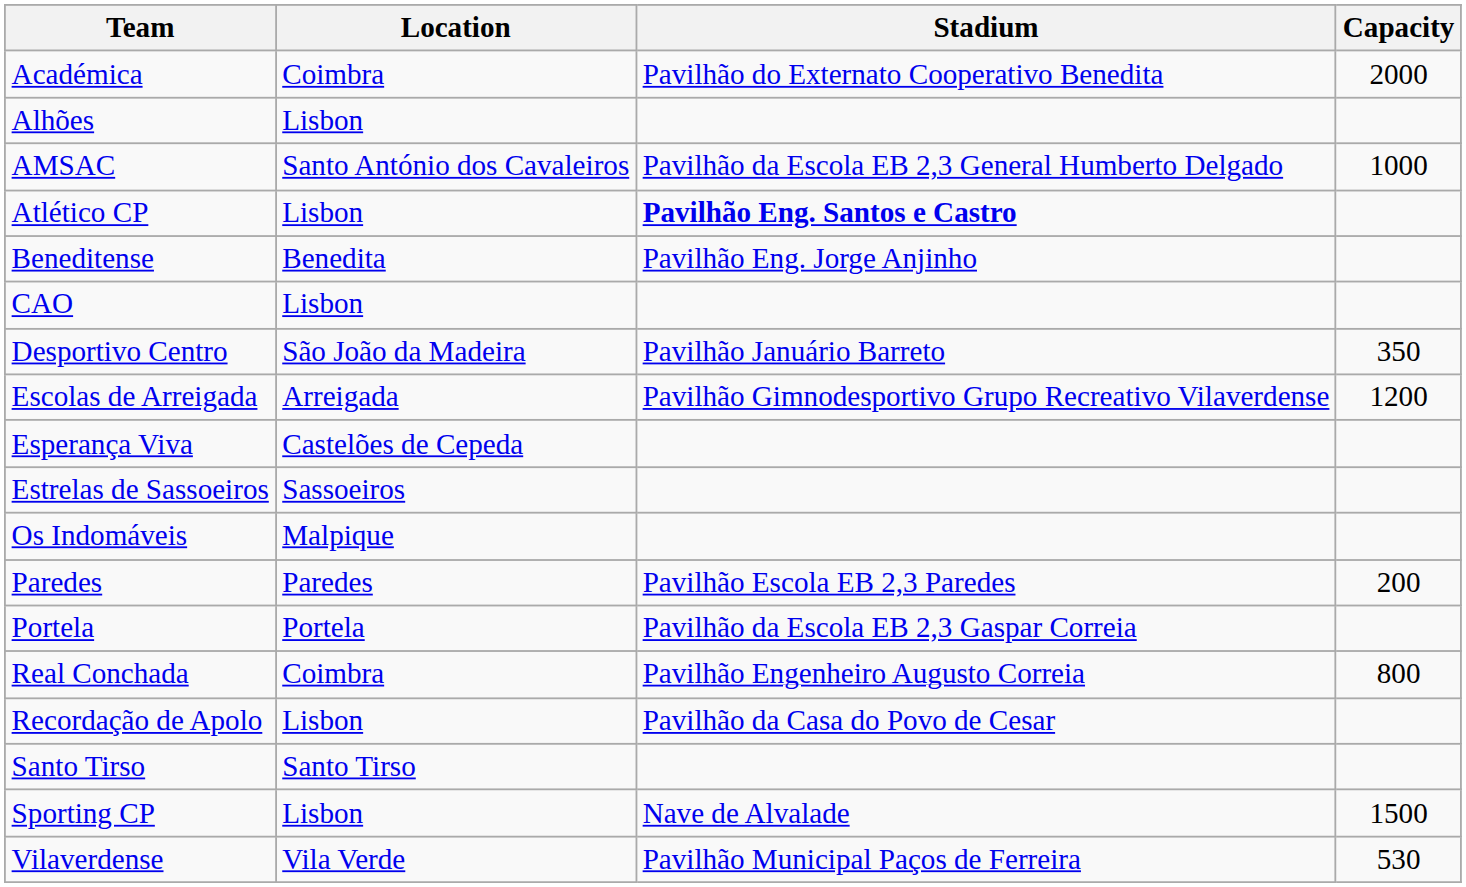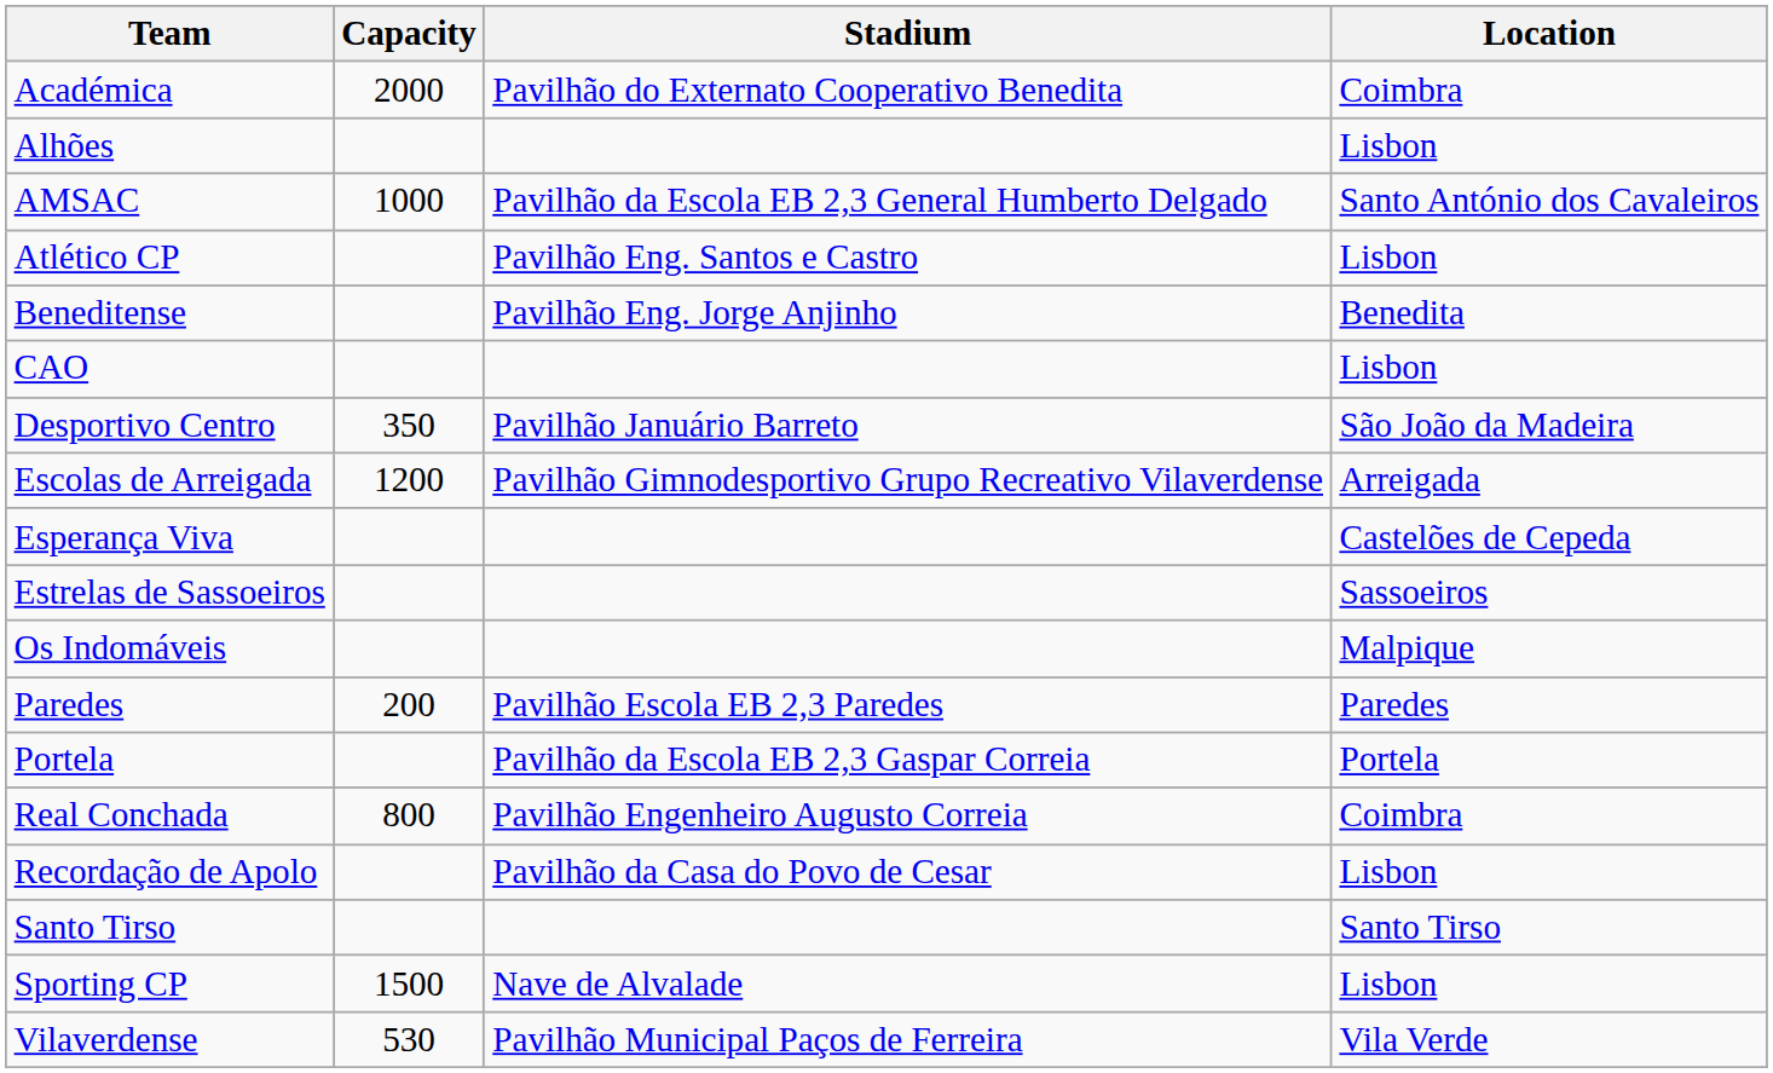 <table class="wikitable sortable">
 <tr>
 <th>Team</th>
+<th>Capacity</th>
+<th>Stadium</th>
 <th>Location</th>
-<th>Stadium</th>
-<th>Capacity</th>
 </tr>
 <tr>
 <td><a href='#'>Académica</a></td>
+<td align="center">2000</td>
+<td><a href='#'>Pavilhão do Externato Cooperativo Benedita</a></td>
 <td><a href='#'>Coimbra</a></td>
-<td><a href='#'>Pavilhão do Externato Cooperativo Benedita</a></td>
-<td align="center">2000</td>
 </tr>
 <tr>
 <td><a href='#'>Alhões</a></td>
+<td align="center"></td>
+<td></td>
 <td><a href='#'>Lisbon</a></td>
-<td></td>
-<td align="center"></td>
 </tr>
 <tr>
 <td><a href='#'>AMSAC</a></td>
+<td align="center">1000</td>
+<td><a href='#'>Pavilhão da Escola EB 2,3 General Humberto Delgado</a></td>
 <td><a href='#'>Santo António dos Cavaleiros</a></td>
-<td><a href='#'>Pavilhão da Escola EB 2,3 General Humberto Delgado</a></td>
-<td align="center">1000</td>
 </tr>
 <tr>
 <td><a href='#'>Atlético CP</a></td>
+<td align="center"></td>
+<td><a href='#'>Pavilhão Eng. Santos e Castro</a></td>
 <td><a href='#'>Lisbon</a></td>
-<td><strong><a href='#'>Pavilhão Eng. Santos e Castro</a></strong></td>
-<td align="center"></td>
 </tr>
 <tr>
 <td><a href='#'>Beneditense</a></td>
+<td align="center"></td>
+<td><a href='#'>Pavilhão Eng. Jorge Anjinho</a></td>
 <td><a href='#'>Benedita</a></td>
-<td><a href='#'>Pavilhão Eng. Jorge Anjinho</a></td>
-<td align="center"></td>
 </tr>
 <tr>
 <td><a href='#'>CAO</a></td>
+<td align="center"></td>
+<td></td>
 <td><a href='#'>Lisbon</a></td>
-<td></td>
-<td align="center"></td>
 </tr>
 <tr>
 <td><a href='#'>Desportivo Centro</a></td>
+<td align="center">350</td>
+<td><a href='#'>Pavilhão Januário Barreto</a></td>
 <td><a href='#'>São João da Madeira</a></td>
-<td><a href='#'>Pavilhão Januário Barreto</a></td>
-<td align="center">350</td>
 </tr>
 <tr>
 <td><a href='#'>Escolas de Arreigada</a></td>
+<td align="center">1200</td>
+<td><a href='#'>Pavilhão Gimnodesportivo Grupo Recreativo Vilaverdense</a></td>
 <td><a href='#'>Arreigada</a></td>
-<td><a href='#'>Pavilhão Gimnodesportivo Grupo Recreativo Vilaverdense</a></td>
-<td align="center">1200</td>
 </tr>
 <tr>
 <td><a href='#'>Esperança Viva</a></td>
+<td align="center"></td>
+<td></td>
 <td><a href='#'>Castelões de Cepeda</a></td>
-<td></td>
-<td align="center"></td>
 </tr>
 <tr>
 <td><a href='#'>Estrelas de Sassoeiros</a></td>
+<td align="center"></td>
+<td></td>
 <td><a href='#'>Sassoeiros</a></td>
-<td></td>
-<td align="center"></td>
 </tr>
 <tr>
 <td><a href='#'>Os Indomáveis</a></td>
+<td align="center"></td>
+<td></td>
 <td><a href='#'>Malpique</a></td>
-<td></td>
-<td align="center"></td>
 </tr>
 <tr>
 <td><a href='#'>Paredes</a></td>
+<td align="center">200</td>
+<td><a href='#'>Pavilhão Escola EB 2,3 Paredes</a></td>
 <td><a href='#'>Paredes</a></td>
-<td><a href='#'>Pavilhão Escola EB 2,3 Paredes</a></td>
-<td align="center">200</td>
 </tr>
 <tr>
 <td><a href='#'>Portela</a></td>
+<td align="center"></td>
+<td><a href='#'>Pavilhão da Escola EB 2,3 Gaspar Correia</a></td>
 <td><a href='#'>Portela</a></td>
-<td><a href='#'>Pavilhão da Escola EB 2,3 Gaspar Correia</a></td>
-<td align="center"></td>
 </tr>
 <tr>
 <td><a href='#'>Real Conchada</a></td>
+<td align="center">800</td>
+<td><a href='#'>Pavilhão Engenheiro Augusto Correia</a></td>
 <td><a href='#'>Coimbra</a></td>
-<td><a href='#'>Pavilhão Engenheiro Augusto Correia</a></td>
-<td align="center">800</td>
 </tr>
 <tr>
 <td><a href='#'>Recordação de Apolo</a></td>
+<td align="center"></td>
+<td><a href='#'>Pavilhão da Casa do Povo de Cesar</a></td>
 <td><a href='#'>Lisbon</a></td>
-<td><a href='#'>Pavilhão da Casa do Povo de Cesar</a></td>
-<td align="center"></td>
 </tr>
 <tr>
 <td><a href='#'>Santo Tirso</a></td>
+<td align="center"></td>
+<td></td>
 <td><a href='#'>Santo Tirso</a></td>
-<td></td>
-<td align="center"></td>
 </tr>
 <tr>
 <td><a href='#'>Sporting CP</a></td>
+<td align="center">1500</td>
+<td><a href='#'>Nave de Alvalade</a></td>
 <td><a href='#'>Lisbon</a></td>
-<td><a href='#'>Nave de Alvalade</a></td>
-<td align="center">1500</td>
 </tr>
 <tr>
 <td><a href='#'>Vilaverdense</a></td>
+<td align="center">530</td>
+<td><a href='#'>Pavilhão Municipal Paços de Ferreira</a></td>
 <td><a href='#'>Vila Verde</a></td>
-<td><a href='#'>Pavilhão Municipal Paços de Ferreira</a></td>
-<td align="center">530</td>
 </tr>
 </table>
